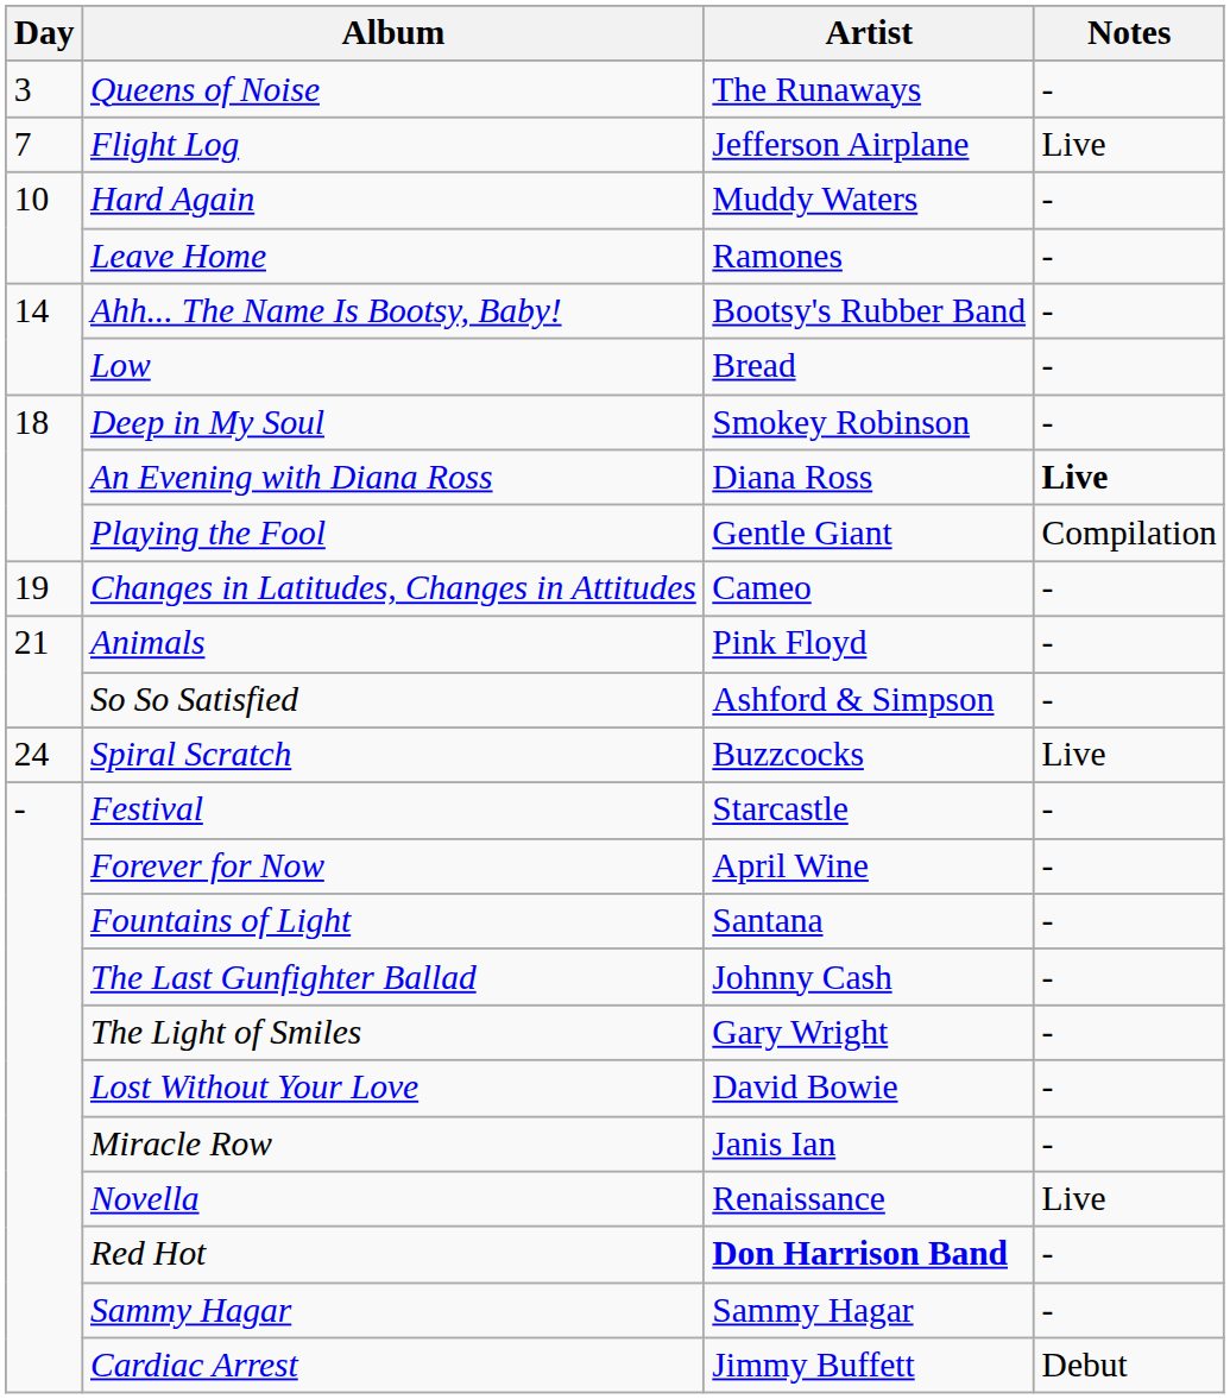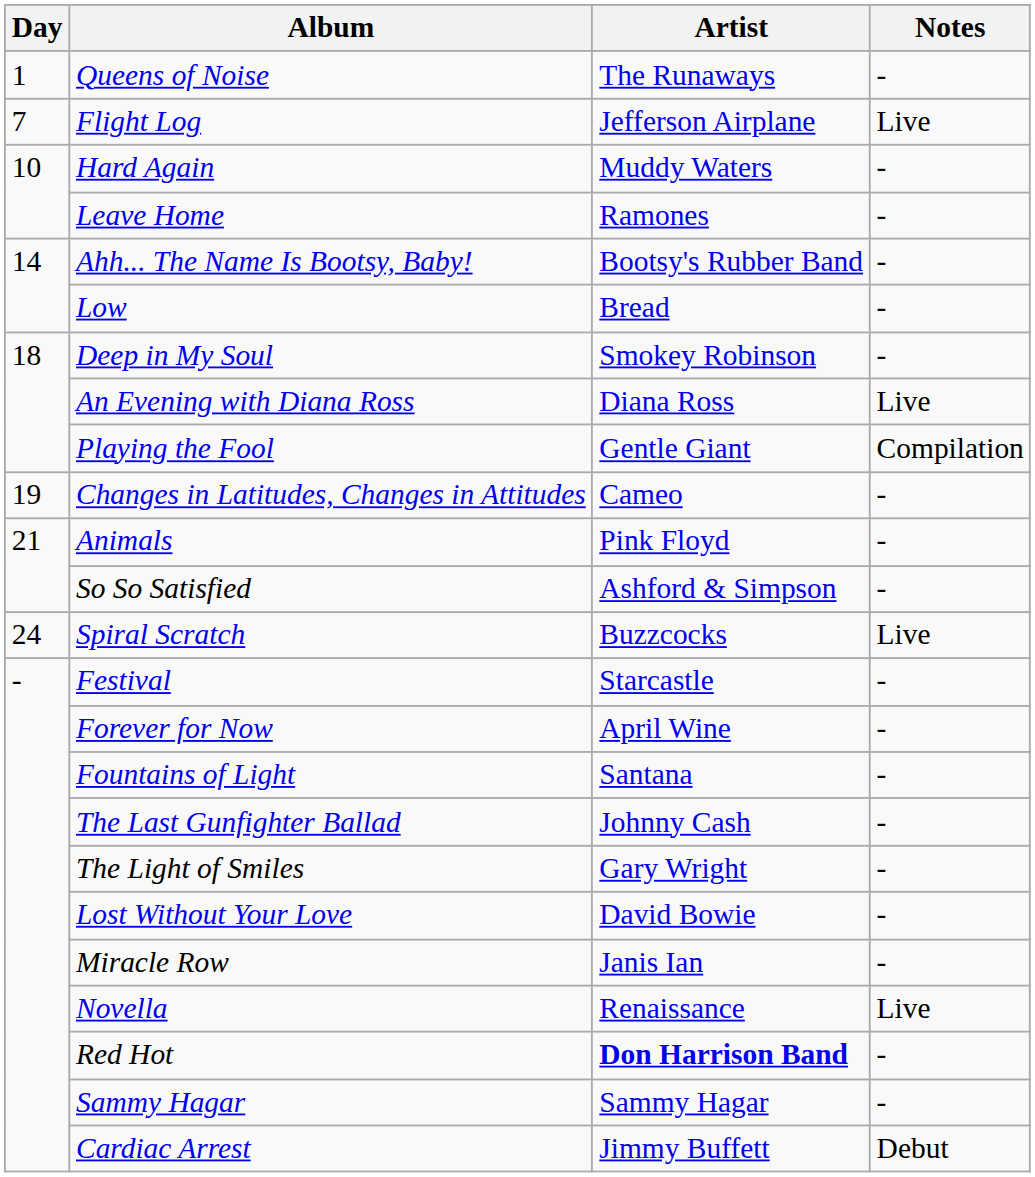 <table class="wikitable">
 <tr>
 <th>Day</th>
 <th>Album</th>
 <th>Artist</th>
 <th>Notes</th>
 </tr>
 <tr>
-<td style="vertical-align:top;">3</td>
+<td style="vertical-align:top;">1</td>
 <td><em><a href='#'>Queens of Noise</a></em></td>
 <td><a href='#'>The Runaways</a></td>
 <td>-</td>
 </tr>
 <tr>
 <td style="vertical-align:top;">7</td>
 <td><em><a href='#'>Flight Log</a></em></td>
 <td><a href='#'>Jefferson Airplane</a></td>
 <td>Live</td>
 </tr>
 <tr>
 <td rowspan="2" style="vertical-align:top;">10</td>
 <td><em><a href='#'>Hard Again</a></em></td>
 <td><a href='#'>Muddy Waters</a></td>
 <td>-</td>
 </tr>
 <tr>
 <td><em><a href='#'>Leave Home</a></em></td>
 <td><a href='#'>Ramones</a></td>
 <td>-</td>
 </tr>
 <tr>
 <td rowspan="2" style="vertical-align:top;">14</td>
 <td><em><a href='#'>Ahh... The Name Is Bootsy, Baby!</a></em></td>
 <td><a href='#'>Bootsy's Rubber Band</a></td>
 <td>-</td>
 </tr>
 <tr>
 <td><em><a href='#'>Low</a></em></td>
 <td><a href='#'>Bread</a></td>
 <td>-</td>
 </tr>
 <tr>
 <td rowspan="3" style="vertical-align:top;">18</td>
 <td><em><a href='#'>Deep in My Soul</a></em></td>
 <td><a href='#'>Smokey Robinson</a></td>
 <td>-</td>
 </tr>
 <tr>
 <td><em><a href='#'>An Evening with Diana Ross</a></em></td>
 <td><a href='#'>Diana Ross</a></td>
-<td><strong>Live</strong></td>
+<td>Live</td>
 </tr>
 <tr>
 <td><em><a href='#'>Playing the Fool</a></em></td>
 <td><a href='#'>Gentle Giant</a></td>
 <td>Compilation</td>
 </tr>
 <tr>
 <td style="vertical-align:top;">19</td>
 <td><em><a href='#'>Changes in Latitudes, Changes in Attitudes</a></em></td>
 <td><a href='#'>Cameo</a></td>
 <td>-</td>
 </tr>
 <tr>
 <td rowspan="2" style="vertical-align:top;">21</td>
 <td><em><a href='#'>Animals</a></em></td>
 <td><a href='#'>Pink Floyd</a></td>
 <td>-</td>
 </tr>
 <tr>
 <td><em>So So Satisfied</em></td>
 <td><a href='#'>Ashford & Simpson</a></td>
 <td>-</td>
 </tr>
 <tr>
 <td style="vertical-align:top;">24</td>
 <td><em><a href='#'>Spiral Scratch</a></em></td>
 <td><a href='#'>Buzzcocks</a></td>
 <td>Live</td>
 </tr>
 <tr>
 <td rowspan="12" style="vertical-align:top;">-</td>
 <td><em><a href='#'>Festival</a></em></td>
 <td><a href='#'>Starcastle</a></td>
 <td>-</td>
 </tr>
 <tr>
 <td><em><a href='#'>Forever for Now</a></em></td>
 <td><a href='#'>April Wine</a></td>
 <td>-</td>
 </tr>
 <tr>
 <td><em><a href='#'>Fountains of Light</a></em></td>
 <td><a href='#'>Santana</a></td>
 <td>-</td>
 </tr>
 <tr>
 <td><em><a href='#'>The Last Gunfighter Ballad</a></em></td>
 <td><a href='#'>Johnny Cash</a></td>
 <td>-</td>
 </tr>
 <tr>
 <td><em>The Light of Smiles</em></td>
 <td><a href='#'>Gary Wright</a></td>
 <td>-</td>
 </tr>
 <tr>
 <td><em><a href='#'>Lost Without Your Love</a></em></td>
 <td><a href='#'>David Bowie</a></td>
 <td>-</td>
 </tr>
 <tr>
 <td><em>Miracle Row</em></td>
 <td><a href='#'>Janis Ian</a></td>
 <td>-</td>
 </tr>
 <tr>
 <td><em><a href='#'>Novella</a></em></td>
 <td><a href='#'>Renaissance</a></td>
 <td>Live</td>
 </tr>
 <tr>
 <td><em>Red Hot</em></td>
 <td><strong><a href='#'>Don Harrison Band</a></strong></td>
 <td>-</td>
 </tr>
 <tr>
 <td><em><a href='#'>Sammy Hagar</a></em></td>
 <td><a href='#'>Sammy Hagar</a></td>
 <td>-</td>
 </tr>
 <tr>
 <td><em><a href='#'>Cardiac Arrest</a></em></td>
 <td><a href='#'>Jimmy Buffett</a></td>
 <td>Debut</td>
 </tr>
 </table>
